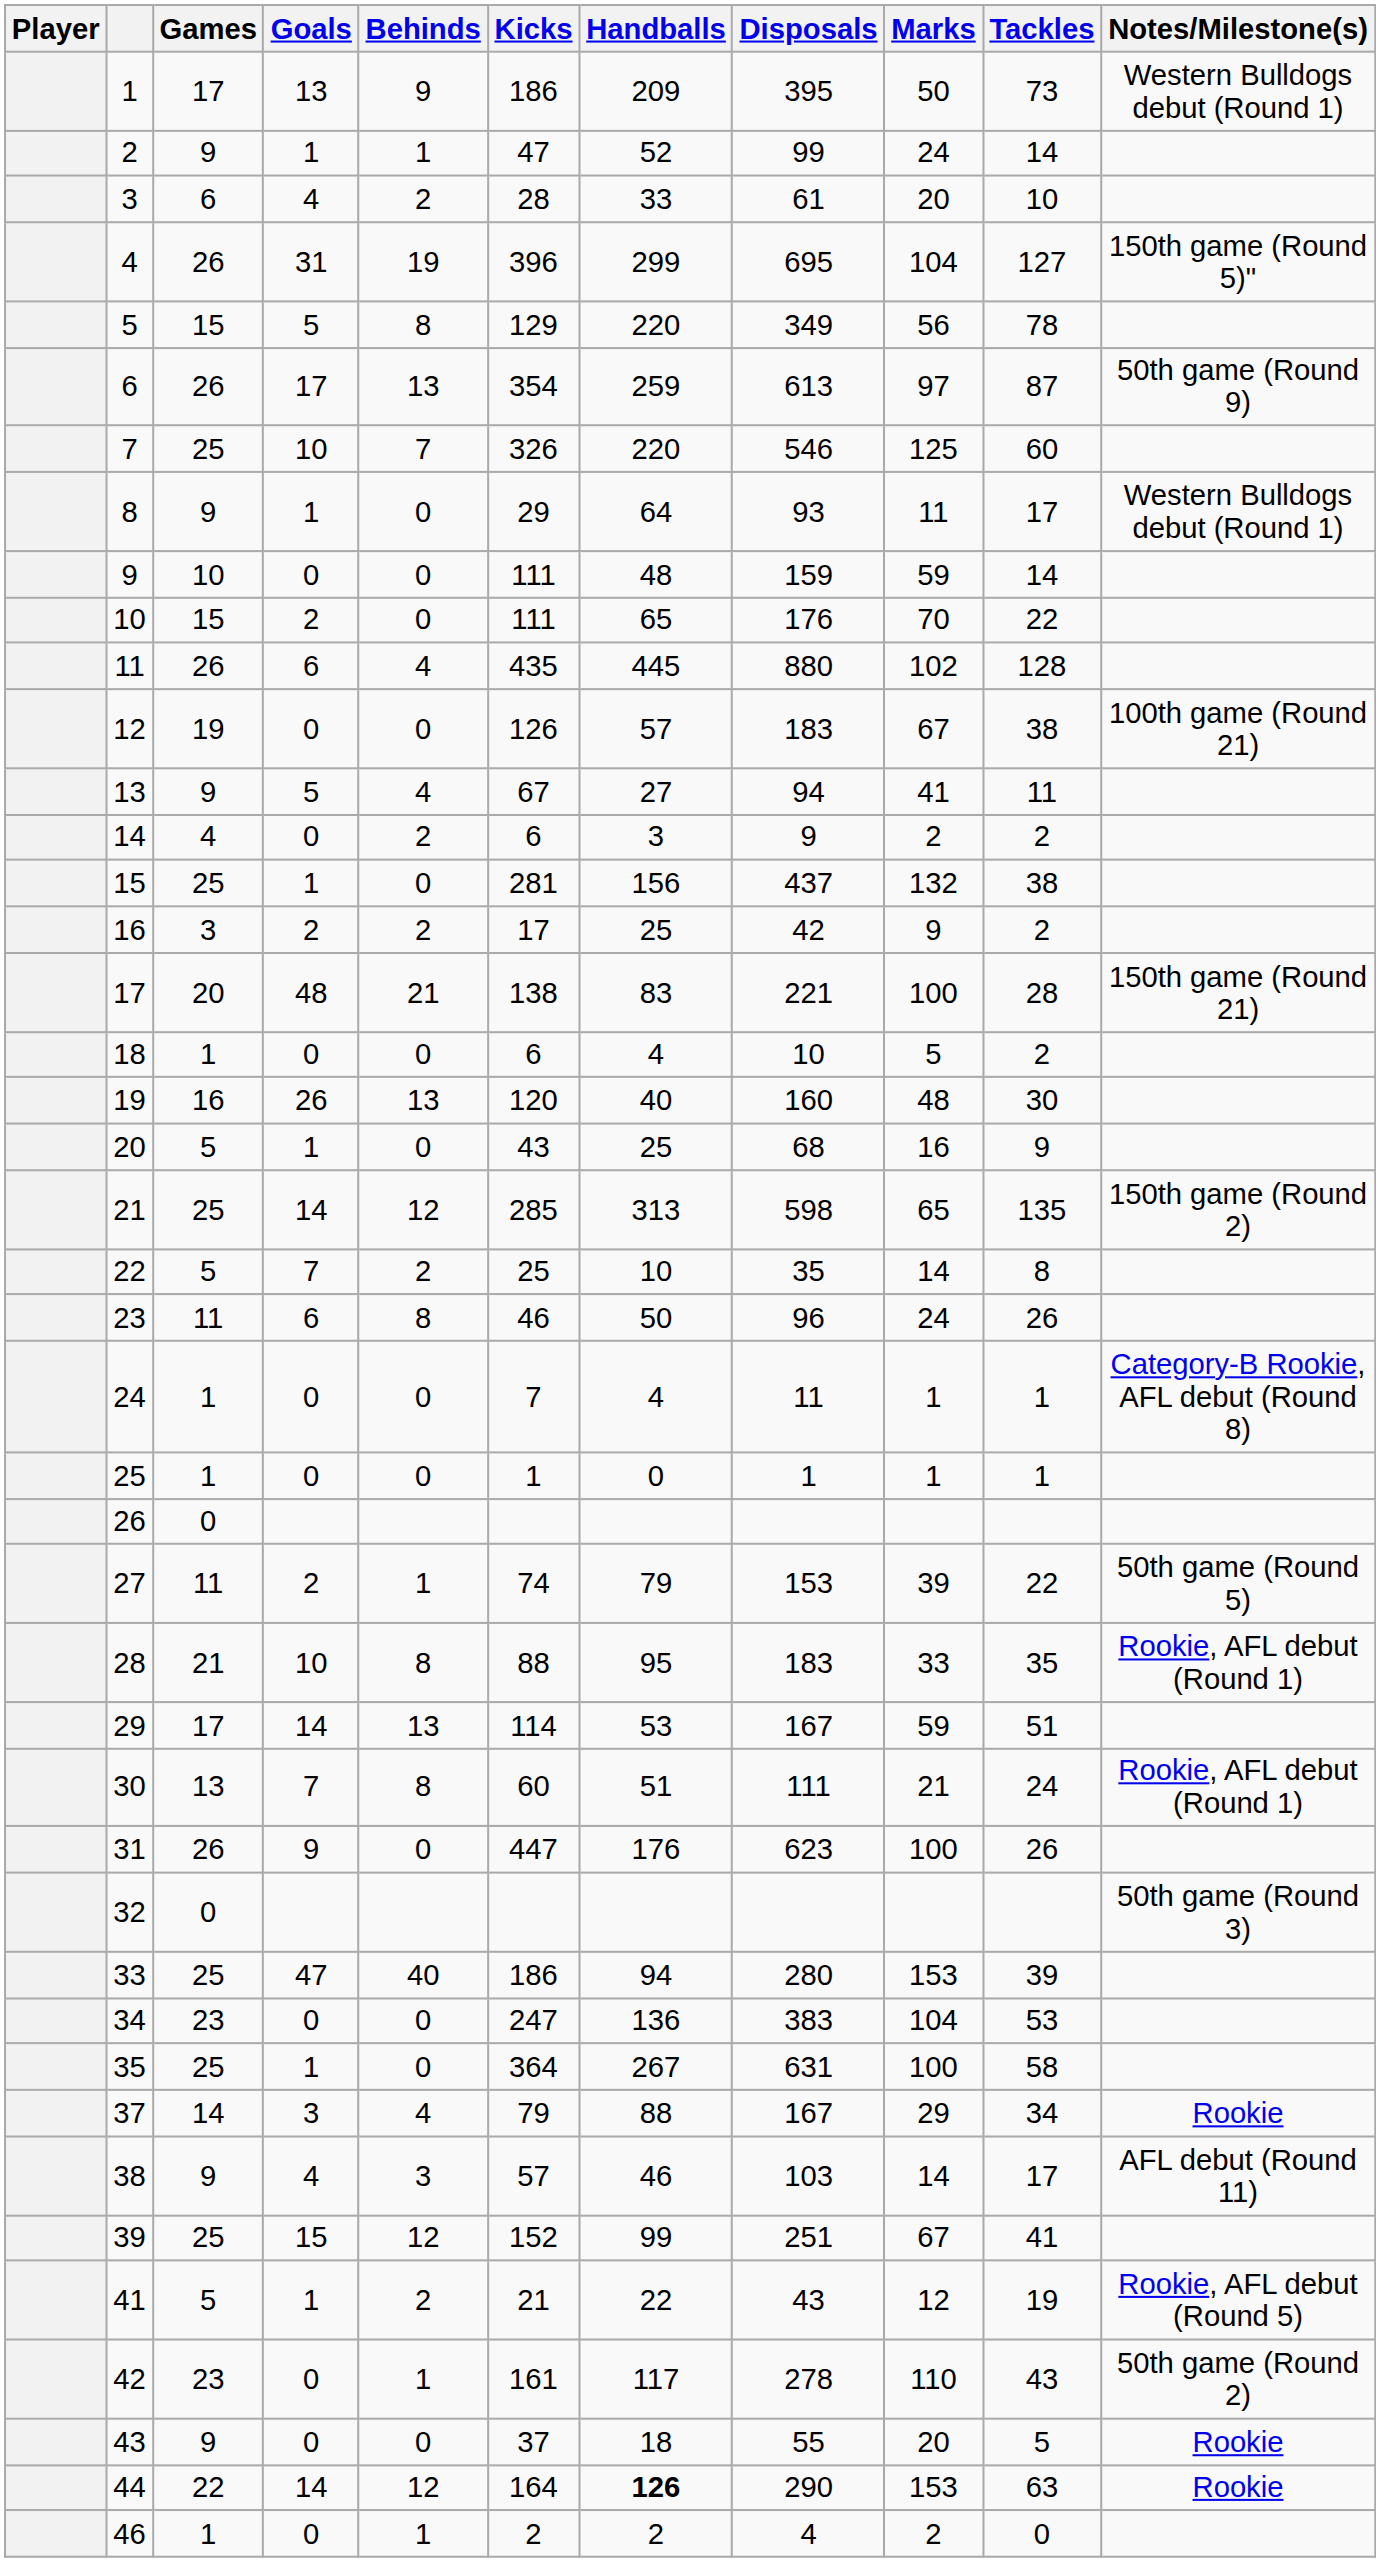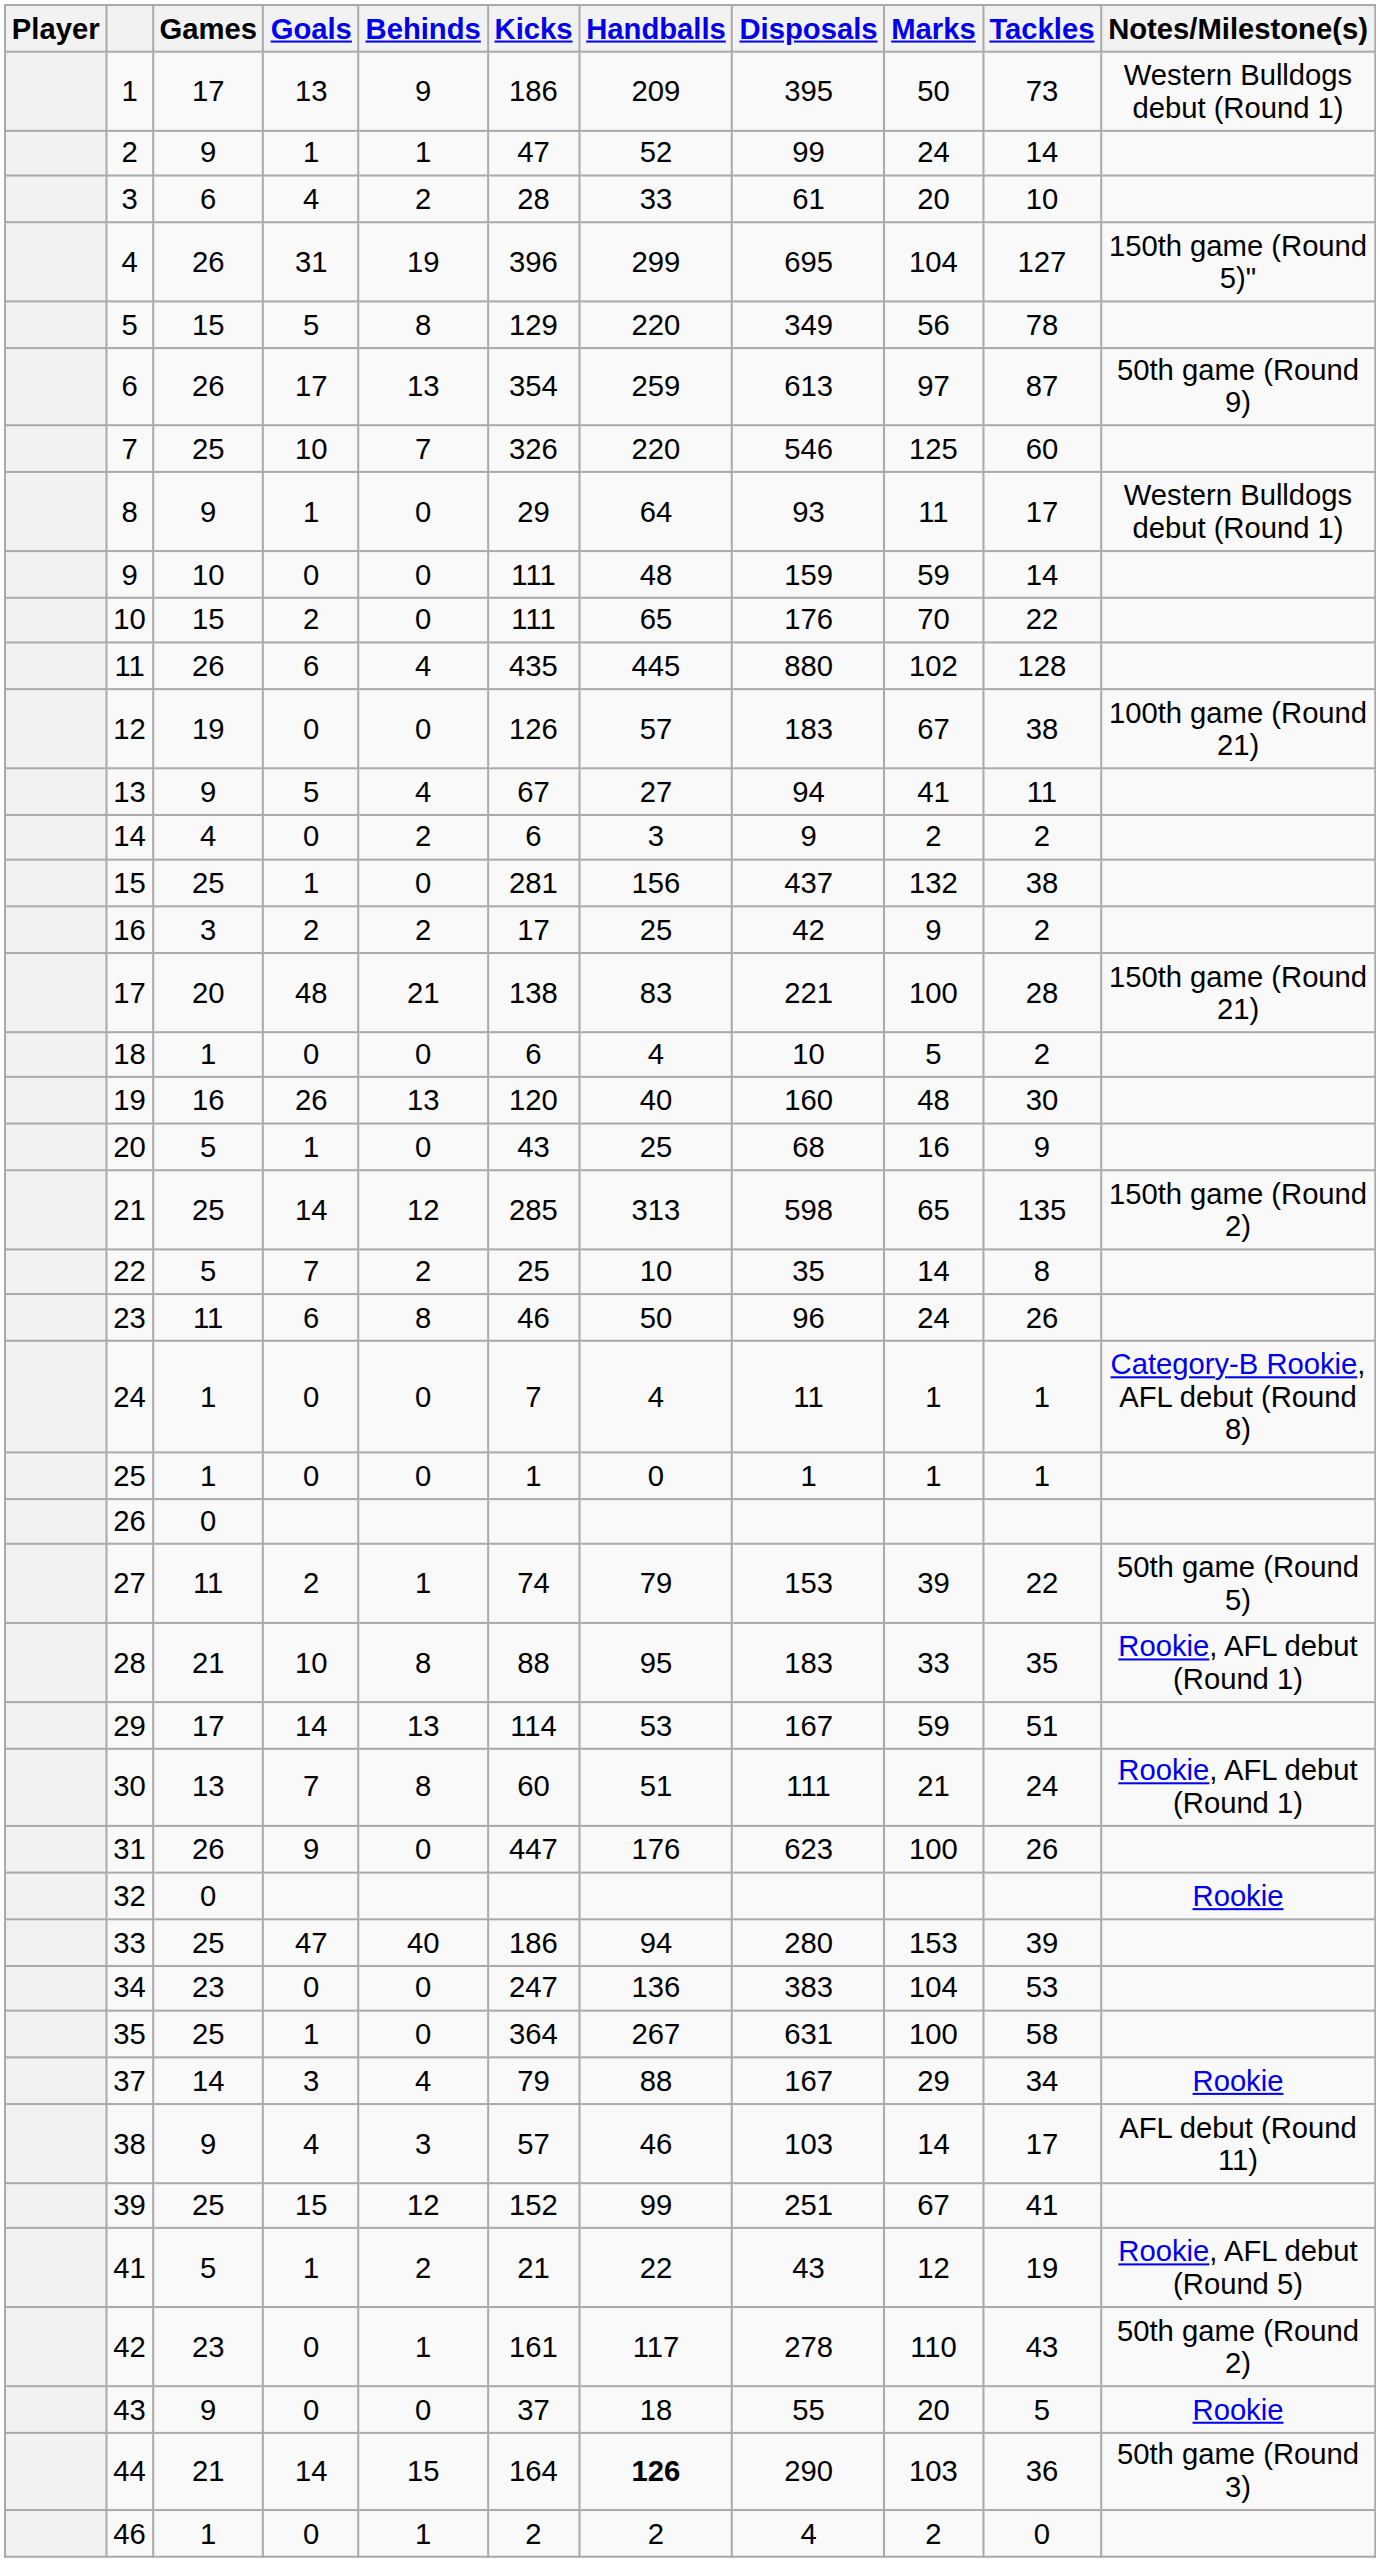 <table class="wikitable plainrowheaders sortable" style="text-align:center; font-size:90%">
 <tr>
 <th scope="col">Player</th>
 <th scope="col"></th>
 <th scope="col" width:3em>Games</th>
 <th scope="col" width:3em><a href='#'>Goals</a></th>
 <th scope="col" width:3em><a href='#'>Behinds</a></th>
 <th scope="col" width:3em><a href='#'>Kicks</a></th>
 <th scope="col" width:3em><a href='#'>Handballs</a></th>
 <th scope="col" width:3em><a href='#'>Disposals</a></th>
 <th scope="col" width:3em><a href='#'>Marks</a></th>
 <th scope="col" width:3em><a href='#'>Tackles</a></th>
 <th scope="col" class="unsortable">Notes/Milestone(s)</th>
 </tr>
 <tr>
 <th scope="row"></th>
 <td>1</td>
 <td>17</td>
 <td>13</td>
 <td>9</td>
 <td>186</td>
 <td>209</td>
 <td>395</td>
 <td>50</td>
 <td>73</td>
 <td>Western Bulldogs debut (Round 1)</td>
 </tr>
 <tr>
 <th scope="row"></th>
 <td>2</td>
 <td>9</td>
 <td>1</td>
 <td>1</td>
 <td>47</td>
 <td>52</td>
 <td>99</td>
 <td>24</td>
 <td>14</td>
 <td></td>
 </tr>
 <tr>
 <th scope="row"></th>
 <td>3</td>
 <td>6</td>
 <td>4</td>
 <td>2</td>
 <td>28</td>
 <td>33</td>
 <td>61</td>
 <td>20</td>
 <td>10</td>
 <td></td>
 </tr>
 <tr>
 <th scope="row"></th>
 <td>4</td>
 <td>26</td>
 <td>31</td>
 <td>19</td>
 <td>396</td>
 <td>299</td>
 <td>695</td>
 <td>104</td>
 <td>127</td>
 <td>150th game (Round 5)"</td>
 </tr>
 <tr>
 <th scope="row"></th>
 <td>5</td>
 <td>15</td>
 <td>5</td>
 <td>8</td>
 <td>129</td>
 <td>220</td>
 <td>349</td>
 <td>56</td>
 <td>78</td>
 <td></td>
 </tr>
 <tr>
 <th scope="row"></th>
 <td>6</td>
 <td>26</td>
 <td>17</td>
 <td>13</td>
 <td>354</td>
 <td>259</td>
 <td>613</td>
 <td>97</td>
 <td>87</td>
 <td>50th game (Round 9)</td>
 </tr>
 <tr>
 <th scope="row"></th>
 <td>7</td>
 <td>25</td>
 <td>10</td>
 <td>7</td>
 <td>326</td>
 <td>220</td>
 <td>546</td>
 <td>125</td>
 <td>60</td>
 <td></td>
 </tr>
 <tr>
 <th scope="row"></th>
 <td>8</td>
 <td>9</td>
 <td>1</td>
 <td>0</td>
 <td>29</td>
 <td>64</td>
 <td>93</td>
 <td>11</td>
 <td>17</td>
 <td>Western Bulldogs debut (Round 1)</td>
 </tr>
 <tr>
 <th scope="row"></th>
 <td>9</td>
 <td>10</td>
 <td>0</td>
 <td>0</td>
 <td>111</td>
 <td>48</td>
 <td>159</td>
 <td>59</td>
 <td>14</td>
 <td></td>
 </tr>
 <tr>
 <th scope="row"></th>
 <td>10</td>
 <td>15</td>
 <td>2</td>
 <td>0</td>
 <td>111</td>
 <td>65</td>
 <td>176</td>
 <td>70</td>
 <td>22</td>
 <td></td>
 </tr>
 <tr>
 <th scope="row"></th>
 <td>11</td>
 <td>26</td>
 <td>6</td>
 <td>4</td>
 <td>435</td>
 <td>445</td>
 <td>880</td>
 <td>102</td>
 <td>128</td>
 <td></td>
 </tr>
 <tr>
 <th scope="row"></th>
 <td>12</td>
 <td>19</td>
 <td>0</td>
 <td>0</td>
 <td>126</td>
 <td>57</td>
 <td>183</td>
 <td>67</td>
 <td>38</td>
 <td>100th game (Round 21)</td>
 </tr>
 <tr>
 <th scope="row"></th>
 <td>13</td>
 <td>9</td>
 <td>5</td>
 <td>4</td>
 <td>67</td>
 <td>27</td>
 <td>94</td>
 <td>41</td>
 <td>11</td>
 <td></td>
 </tr>
 <tr>
 <th scope="row"></th>
 <td>14</td>
 <td>4</td>
 <td>0</td>
 <td>2</td>
 <td>6</td>
 <td>3</td>
 <td>9</td>
 <td>2</td>
 <td>2</td>
 <td></td>
 </tr>
 <tr>
 <th scope="row"></th>
 <td>15</td>
 <td>25</td>
 <td>1</td>
 <td>0</td>
 <td>281</td>
 <td>156</td>
 <td>437</td>
 <td>132</td>
 <td>38</td>
 <td></td>
 </tr>
 <tr>
 <th scope="row"></th>
 <td>16</td>
 <td>3</td>
 <td>2</td>
 <td>2</td>
 <td>17</td>
 <td>25</td>
 <td>42</td>
 <td>9</td>
 <td>2</td>
 <td></td>
 </tr>
 <tr>
 <th scope="row"></th>
 <td>17</td>
 <td>20</td>
 <td>48</td>
 <td>21</td>
 <td>138</td>
 <td>83</td>
 <td>221</td>
 <td>100</td>
 <td>28</td>
 <td>150th game (Round 21)</td>
 </tr>
 <tr>
 <th scope="row"></th>
 <td>18</td>
 <td>1</td>
 <td>0</td>
 <td>0</td>
 <td>6</td>
 <td>4</td>
 <td>10</td>
 <td>5</td>
 <td>2</td>
 <td></td>
 </tr>
 <tr>
 <th scope="row"></th>
 <td>19</td>
 <td>16</td>
 <td>26</td>
 <td>13</td>
 <td>120</td>
 <td>40</td>
 <td>160</td>
 <td>48</td>
 <td>30</td>
 <td></td>
 </tr>
 <tr>
 <th scope="row"></th>
 <td>20</td>
 <td>5</td>
 <td>1</td>
 <td>0</td>
 <td>43</td>
 <td>25</td>
 <td>68</td>
 <td>16</td>
 <td>9</td>
 <td></td>
 </tr>
 <tr>
 <th scope="row"></th>
 <td>21</td>
 <td>25</td>
 <td>14</td>
 <td>12</td>
 <td>285</td>
 <td>313</td>
 <td>598</td>
 <td>65</td>
 <td>135</td>
 <td>150th game (Round 2)</td>
 </tr>
 <tr>
 <th scope="row"></th>
 <td>22</td>
 <td>5</td>
 <td>7</td>
 <td>2</td>
 <td>25</td>
 <td>10</td>
 <td>35</td>
 <td>14</td>
 <td>8</td>
 <td></td>
 </tr>
 <tr>
 <th scope="row"></th>
 <td>23</td>
 <td>11</td>
 <td>6</td>
 <td>8</td>
 <td>46</td>
 <td>50</td>
 <td>96</td>
 <td>24</td>
 <td>26</td>
 <td></td>
 </tr>
 <tr>
 <th scope="row"></th>
 <td>24</td>
 <td>1</td>
 <td>0</td>
 <td>0</td>
 <td>7</td>
 <td>4</td>
 <td>11</td>
 <td>1</td>
 <td>1</td>
 <td><a href='#'>Category-B Rookie</a>, AFL debut (Round 8)</td>
 </tr>
 <tr>
 <th scope="row"></th>
 <td>25</td>
 <td>1</td>
 <td>0</td>
 <td>0</td>
 <td>1</td>
 <td>0</td>
 <td>1</td>
 <td>1</td>
 <td>1</td>
 <td></td>
 </tr>
 <tr>
 <th scope="row"></th>
 <td>26</td>
 <td>0</td>
 <td></td>
 <td></td>
 <td></td>
 <td></td>
 <td></td>
 <td></td>
 <td></td>
 <td></td>
 </tr>
 <tr>
 <th scope="row"></th>
 <td>27</td>
 <td>11</td>
 <td>2</td>
 <td>1</td>
 <td>74</td>
 <td>79</td>
 <td>153</td>
 <td>39</td>
 <td>22</td>
 <td>50th game (Round 5)</td>
 </tr>
 <tr>
 <th scope="row"></th>
 <td>28</td>
 <td>21</td>
 <td>10</td>
 <td>8</td>
 <td>88</td>
 <td>95</td>
 <td>183</td>
 <td>33</td>
 <td>35</td>
 <td><a href='#'>Rookie</a>, AFL debut (Round 1)</td>
 </tr>
 <tr>
 <th scope="row"></th>
 <td>29</td>
 <td>17</td>
 <td>14</td>
 <td>13</td>
 <td>114</td>
 <td>53</td>
 <td>167</td>
 <td>59</td>
 <td>51</td>
 <td></td>
 </tr>
 <tr>
 <th scope="row"></th>
 <td>30</td>
 <td>13</td>
 <td>7</td>
 <td>8</td>
 <td>60</td>
 <td>51</td>
 <td>111</td>
 <td>21</td>
 <td>24</td>
 <td><a href='#'>Rookie</a>, AFL debut (Round 1)</td>
 </tr>
 <tr>
 <th scope="row"></th>
 <td>31</td>
 <td>26</td>
 <td>9</td>
 <td>0</td>
 <td>447</td>
 <td>176</td>
 <td>623</td>
 <td>100</td>
 <td>26</td>
 <td></td>
 </tr>
 <tr>
 <th scope="row"></th>
 <td>32</td>
 <td>0</td>
 <td></td>
 <td></td>
 <td></td>
 <td></td>
 <td></td>
 <td></td>
 <td></td>
-<td>50th game (Round 3)</td>
+<td><a href='#'>Rookie</a></td>
 </tr>
 <tr>
 <th scope="row"></th>
 <td>33</td>
 <td>25</td>
 <td>47</td>
 <td>40</td>
 <td>186</td>
 <td>94</td>
 <td>280</td>
 <td>153</td>
 <td>39</td>
 <td></td>
 </tr>
 <tr>
 <th scope="row"></th>
 <td>34</td>
 <td>23</td>
 <td>0</td>
 <td>0</td>
 <td>247</td>
 <td>136</td>
 <td>383</td>
 <td>104</td>
 <td>53</td>
 <td></td>
 </tr>
 <tr>
 <th scope="row"></th>
 <td>35</td>
 <td>25</td>
 <td>1</td>
 <td>0</td>
 <td>364</td>
 <td>267</td>
 <td>631</td>
 <td>100</td>
 <td>58</td>
 <td></td>
 </tr>
 <tr>
 <th scope="row"></th>
 <td>37</td>
 <td>14</td>
 <td>3</td>
 <td>4</td>
 <td>79</td>
 <td>88</td>
 <td>167</td>
 <td>29</td>
 <td>34</td>
 <td><a href='#'>Rookie</a></td>
 </tr>
 <tr>
 <th scope="row"></th>
 <td>38</td>
 <td>9</td>
 <td>4</td>
 <td>3</td>
 <td>57</td>
 <td>46</td>
 <td>103</td>
 <td>14</td>
 <td>17</td>
 <td>AFL debut (Round 11)</td>
 </tr>
 <tr>
 <th scope="row"></th>
 <td>39</td>
 <td>25</td>
 <td>15</td>
 <td>12</td>
 <td>152</td>
 <td>99</td>
 <td>251</td>
 <td>67</td>
 <td>41</td>
 <td></td>
 </tr>
 <tr>
 <th scope="row"></th>
 <td>41</td>
 <td>5</td>
 <td>1</td>
 <td>2</td>
 <td>21</td>
 <td>22</td>
 <td>43</td>
 <td>12</td>
 <td>19</td>
 <td><a href='#'>Rookie</a>, AFL debut (Round 5)</td>
 </tr>
 <tr>
 <th scope="row"></th>
 <td>42</td>
 <td>23</td>
 <td>0</td>
 <td>1</td>
 <td>161</td>
 <td>117</td>
 <td>278</td>
 <td>110</td>
 <td>43</td>
 <td>50th game (Round 2)</td>
 </tr>
 <tr>
 <th scope="row"></th>
 <td>43</td>
 <td>9</td>
 <td>0</td>
 <td>0</td>
 <td>37</td>
 <td>18</td>
 <td>55</td>
 <td>20</td>
 <td>5</td>
 <td><a href='#'>Rookie</a></td>
 </tr>
 <tr>
 <th scope="row"></th>
 <td>44</td>
-<td>22</td>
+<td>21</td>
 <td>14</td>
-<td>12</td>
+<td>15</td>
 <td>164</td>
 <td><strong>126</strong></td>
 <td>290</td>
-<td>153</td>
-<td>63</td>
-<td><a href='#'>Rookie</a></td>
+<td>103</td>
+<td>36</td>
+<td>50th game (Round 3)</td>
 </tr>
 <tr>
 <th scope="row"></th>
 <td>46</td>
 <td>1</td>
 <td>0</td>
 <td>1</td>
 <td>2</td>
 <td>2</td>
 <td>4</td>
 <td>2</td>
 <td>0</td>
 <td></td>
 </tr>
 </table>
